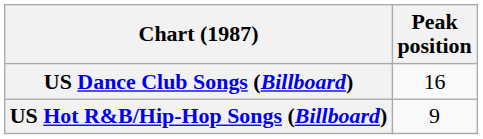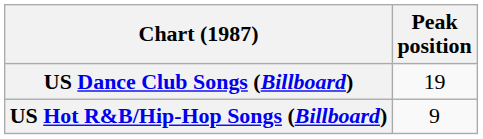 <table class="wikitable sortable plainrowheaders" style="text-align:center">
 <tr>
 <th scope="col">Chart (1987)</th>
 <th scope="col">Peak<br>position</th>
 </tr>
 <tr>
 <th scope="row">US <a href='#'>Dance Club Songs</a> (<em><a href='#'>Billboard</a></em>)</th>
-<td>16</td>
+<td>19</td>
 </tr>
 <tr>
 <th scope="row">US <a href='#'>Hot R&B/Hip-Hop Songs</a> (<em><a href='#'>Billboard</a></em>)</th>
 <td>9</td>
 </tr>
 </table>
